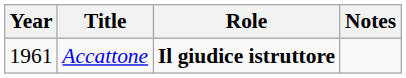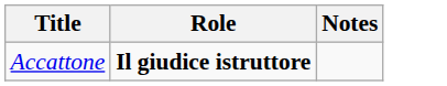 <table class="wikitable">
 <tr>
-<th>Year</th>
 <th>Title</th>
 <th>Role</th>
 <th>Notes</th>
 </tr>
 <tr>
-<td>1961</td>
 <td><em><a href='#'>Accattone</a></em></td>
 <td><strong>Il giudice istruttore</strong></td>
 <td></td>
 </tr>
 </table>
